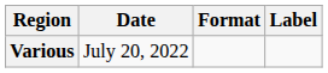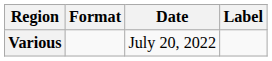 <table class="wikitable plainrowheaders">
 <tr>
 <th>Region</th>
+<th>Format</th>
 <th>Date</th>
-<th>Format</th>
 <th>Label</th>
 </tr>
 <tr>
 <th scope="row">Various</th>
+<td></td>
 <td>July 20, 2022</td>
-<td></td>
 <td></td>
 </tr>
 </table>
